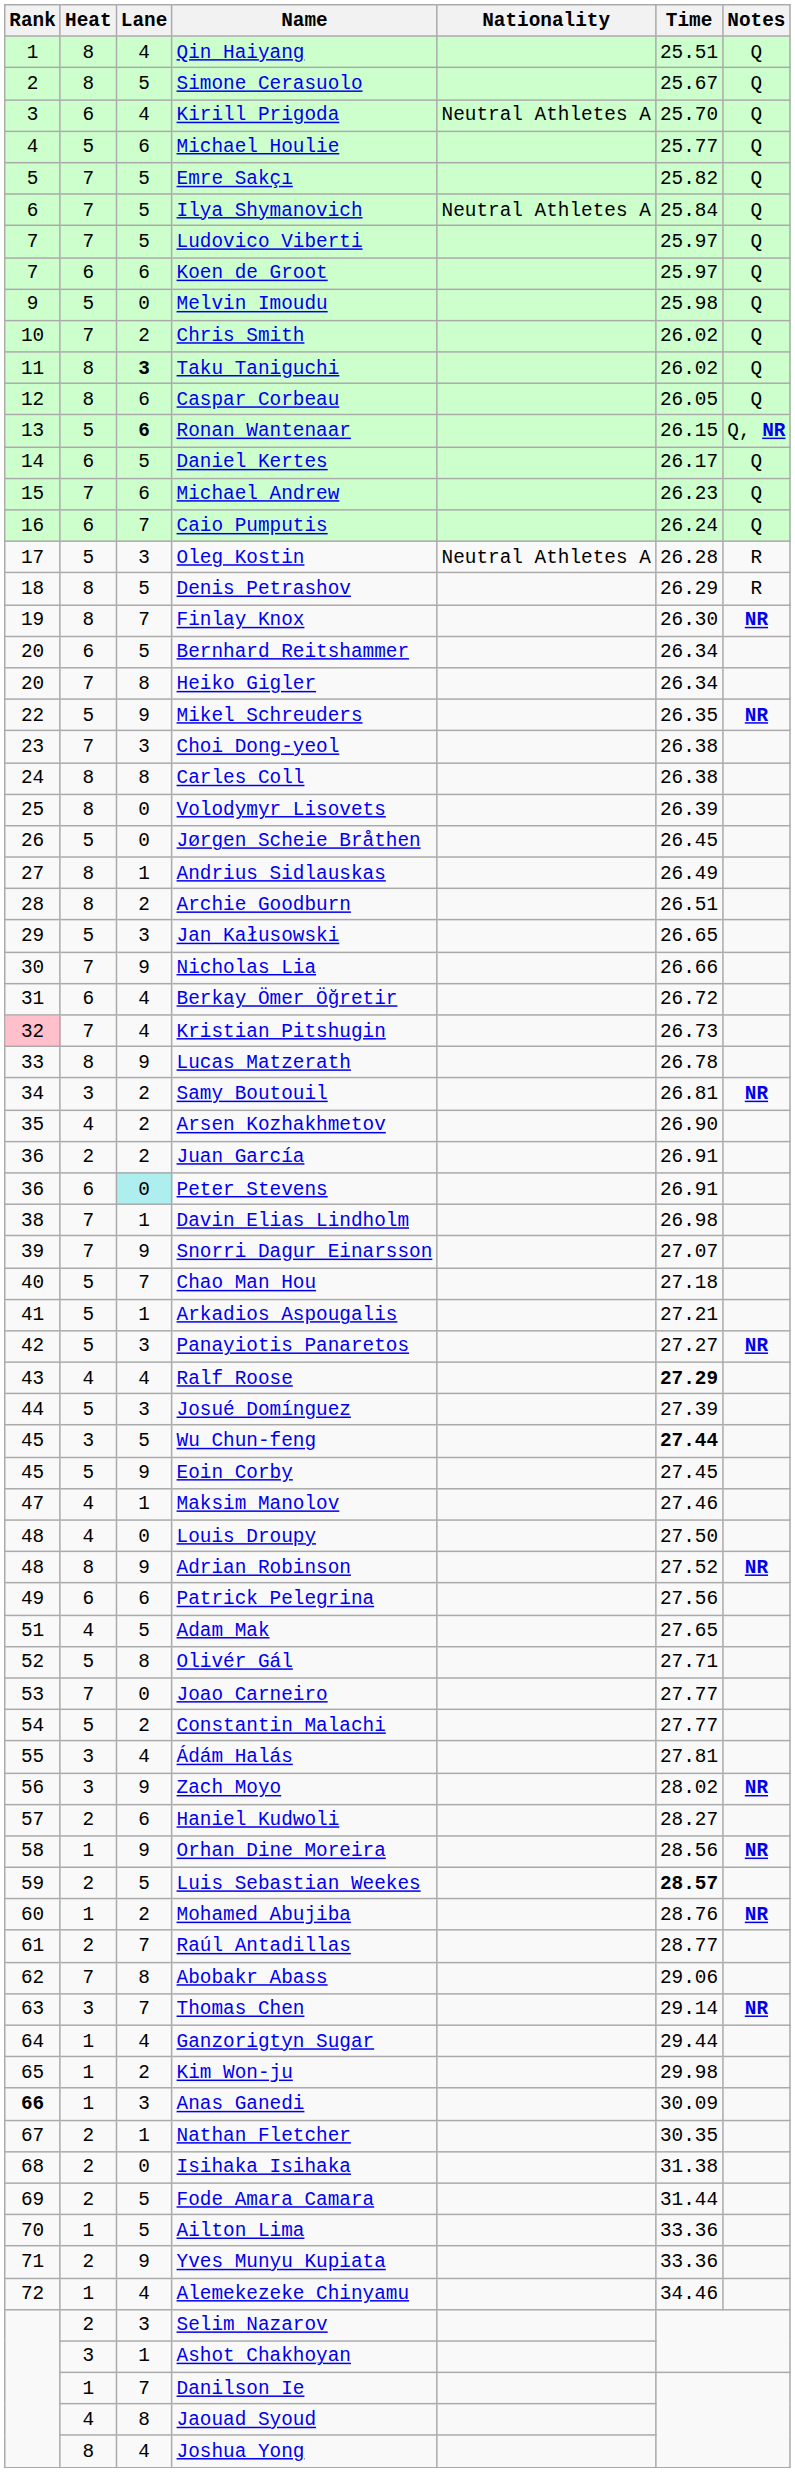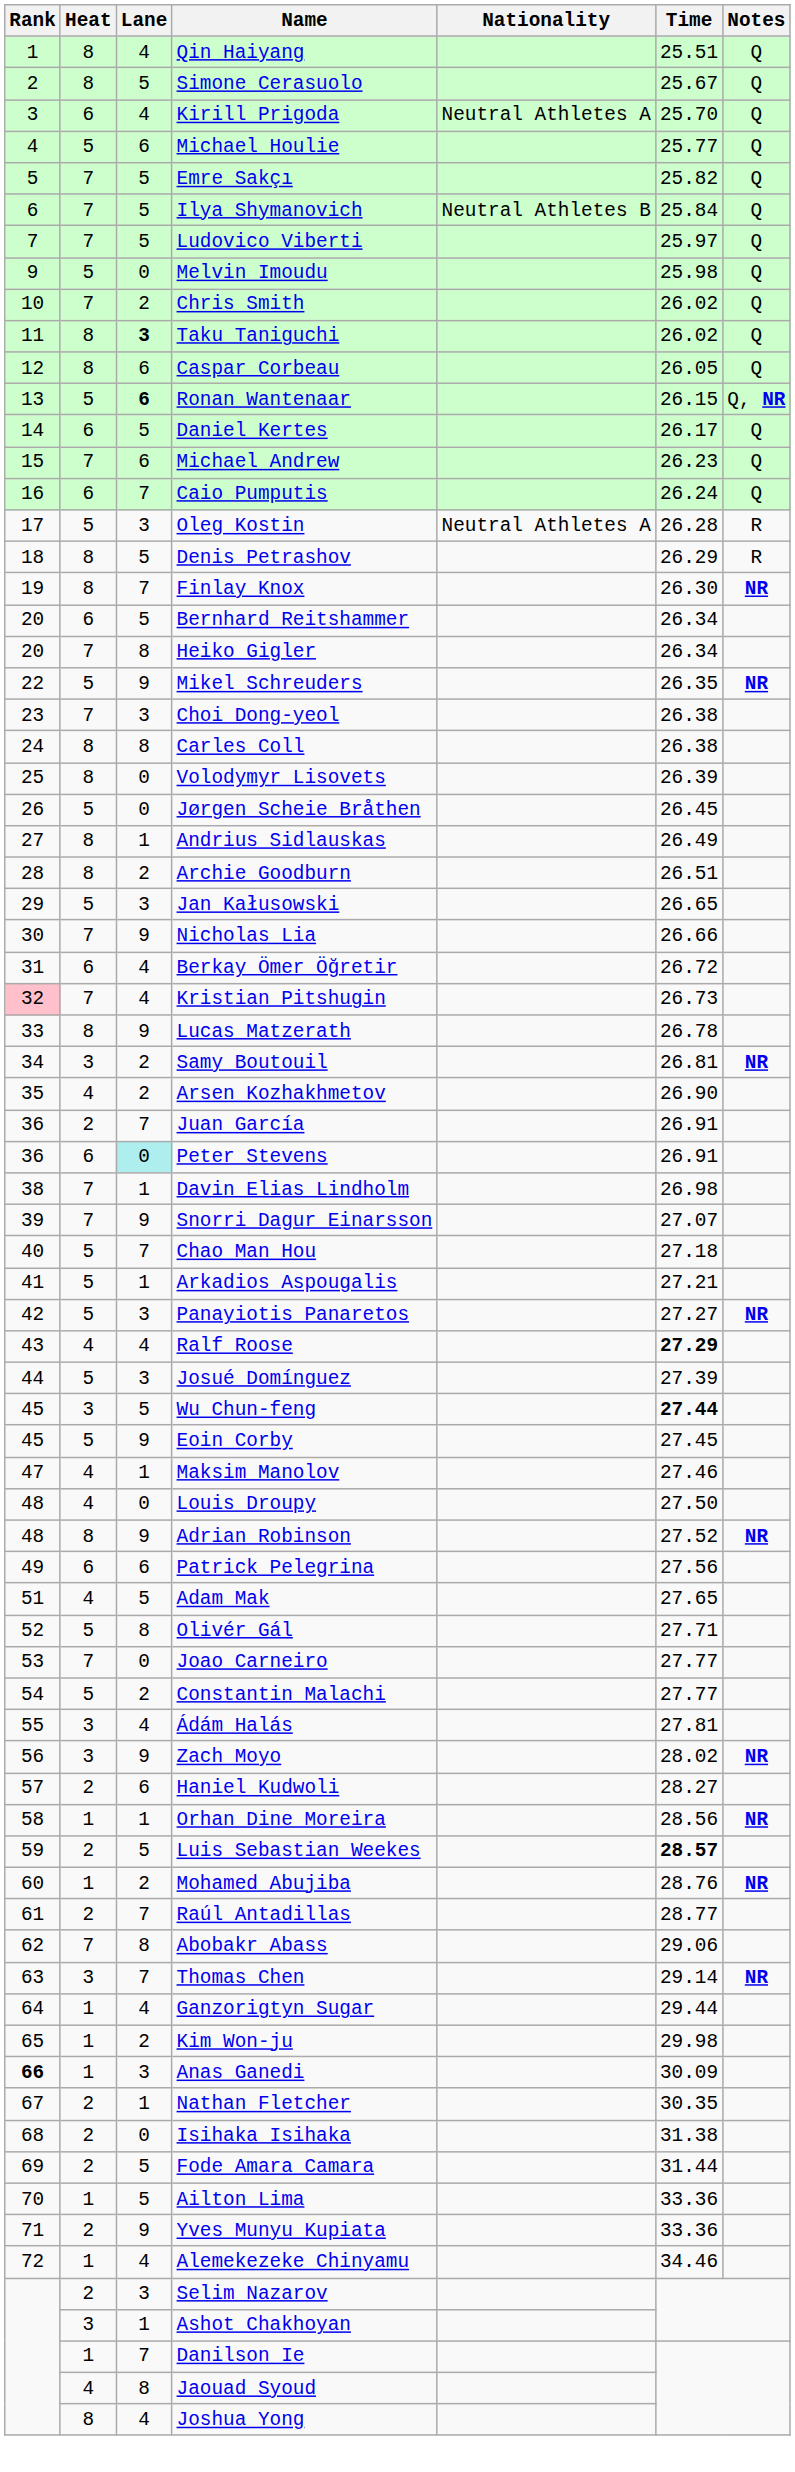 <table class="wikitable sortable" style="text-align:center">
 <tr>
 <th>Rank</th>
 <th>Heat</th>
 <th>Lane</th>
 <th>Name</th>
 <th>Nationality</th>
 <th>Time</th>
 <th>Notes</th>
 </tr>
 <tr bgcolor=ccffcc>
 <td>1</td>
 <td>8</td>
 <td>4</td>
 <td align=left><a href='#'>Qin Haiyang</a></td>
 <td align=left></td>
 <td>25.51</td>
 <td>Q</td>
 </tr>
 <tr bgcolor=ccffcc>
 <td>2</td>
 <td>8</td>
 <td>5</td>
 <td align=left><a href='#'>Simone Cerasuolo</a></td>
 <td align=left></td>
 <td>25.67</td>
 <td>Q</td>
 </tr>
 <tr bgcolor=ccffcc>
 <td>3</td>
 <td>6</td>
 <td>4</td>
 <td align=left><a href='#'>Kirill Prigoda</a></td>
 <td align=left> Neutral Athletes A</td>
 <td>25.70</td>
 <td>Q</td>
 </tr>
 <tr bgcolor=ccffcc>
 <td>4</td>
 <td>5</td>
 <td>6</td>
 <td align=left><a href='#'>Michael Houlie</a></td>
 <td align=left></td>
 <td>25.77</td>
 <td>Q</td>
 </tr>
 <tr bgcolor=ccffcc>
 <td>5</td>
 <td>7</td>
 <td>5</td>
 <td align=left><a href='#'>Emre Sakçı</a></td>
 <td align=left></td>
 <td>25.82</td>
 <td>Q</td>
 </tr>
 <tr bgcolor=ccffcc>
 <td>6</td>
 <td>7</td>
 <td>5</td>
 <td align=left><a href='#'>Ilya Shymanovich</a></td>
-<td align=left> Neutral Athletes A</td>
+<td align=left> Neutral Athletes B</td>
 <td>25.84</td>
 <td>Q</td>
 </tr>
 <tr bgcolor=ccffcc>
 <td>7</td>
 <td>7</td>
 <td>5</td>
 <td align=left><a href='#'>Ludovico Viberti</a></td>
-<td align=left></td>
-<td>25.97</td>
-<td>Q</td>
-</tr>
-<tr bgcolor=ccffcc>
-<td>7</td>
-<td>6</td>
-<td>6</td>
-<td align=left><a href='#'>Koen de Groot</a></td>
 <td align=left></td>
 <td>25.97</td>
 <td>Q</td>
 </tr>
 <tr bgcolor=ccffcc>
 <td>9</td>
 <td>5</td>
 <td>0</td>
 <td align=left><a href='#'>Melvin Imoudu</a></td>
 <td align=left></td>
 <td>25.98</td>
 <td>Q</td>
 </tr>
 <tr bgcolor=ccffcc>
 <td>10</td>
 <td>7</td>
 <td>2</td>
 <td align=left><a href='#'>Chris Smith</a></td>
 <td align=left></td>
 <td>26.02</td>
 <td>Q</td>
 </tr>
 <tr bgcolor=ccffcc>
 <td>11</td>
 <td>8</td>
 <td><strong>3</strong></td>
 <td align=left><a href='#'>Taku Taniguchi</a></td>
 <td align=left></td>
 <td>26.02</td>
 <td>Q</td>
 </tr>
 <tr bgcolor=ccffcc>
 <td>12</td>
 <td>8</td>
 <td>6</td>
 <td align=left><a href='#'>Caspar Corbeau</a></td>
 <td align=left></td>
 <td>26.05</td>
 <td>Q</td>
 </tr>
 <tr bgcolor=ccffcc>
 <td>13</td>
 <td>5</td>
 <td><strong>6</strong></td>
 <td align=left><a href='#'>Ronan Wantenaar</a></td>
 <td align=left></td>
 <td>26.15</td>
 <td>Q, <strong><a href='#'>NR</a></strong></td>
 </tr>
 <tr bgcolor=ccffcc>
 <td>14</td>
 <td>6</td>
 <td>5</td>
 <td align=left><a href='#'>Daniel Kertes</a></td>
 <td align=left></td>
 <td>26.17</td>
 <td>Q</td>
 </tr>
 <tr bgcolor=ccffcc>
 <td>15</td>
 <td>7</td>
 <td>6</td>
 <td align=left><a href='#'>Michael Andrew</a></td>
 <td align=left></td>
 <td>26.23</td>
 <td>Q</td>
 </tr>
 <tr bgcolor=ccffcc>
 <td>16</td>
 <td>6</td>
 <td>7</td>
 <td align=left><a href='#'>Caio Pumputis</a></td>
 <td align=left></td>
 <td>26.24</td>
 <td>Q</td>
 </tr>
 <tr>
 <td>17</td>
 <td>5</td>
 <td>3</td>
 <td align=left><a href='#'>Oleg Kostin</a></td>
 <td align=left> Neutral Athletes A</td>
 <td>26.28</td>
 <td>R</td>
 </tr>
 <tr>
 <td>18</td>
 <td>8</td>
 <td>5</td>
 <td align=left><a href='#'>Denis Petrashov</a></td>
 <td align=left></td>
 <td>26.29</td>
 <td>R</td>
 </tr>
 <tr>
 <td>19</td>
 <td>8</td>
 <td>7</td>
 <td align=left><a href='#'>Finlay Knox</a></td>
 <td align=left></td>
 <td>26.30</td>
 <td><strong><a href='#'>NR</a></strong></td>
 </tr>
 <tr>
 <td>20</td>
 <td>6</td>
 <td>5</td>
 <td align=left><a href='#'>Bernhard Reitshammer</a></td>
 <td align=left></td>
 <td>26.34</td>
 <td></td>
 </tr>
 <tr>
 <td>20</td>
 <td>7</td>
 <td>8</td>
 <td align=left><a href='#'>Heiko Gigler</a></td>
 <td align=left></td>
 <td>26.34</td>
 <td></td>
 </tr>
 <tr>
 <td>22</td>
 <td>5</td>
 <td>9</td>
 <td align=left><a href='#'>Mikel Schreuders</a></td>
 <td align=left></td>
 <td>26.35</td>
 <td><strong><a href='#'>NR</a></strong></td>
 </tr>
 <tr>
 <td>23</td>
 <td>7</td>
 <td>3</td>
 <td align=left><a href='#'>Choi Dong-yeol</a></td>
 <td align=left></td>
 <td>26.38</td>
 <td></td>
 </tr>
 <tr>
 <td>24</td>
 <td>8</td>
 <td>8</td>
 <td align=left><a href='#'>Carles Coll</a></td>
 <td align=left></td>
 <td>26.38</td>
 <td></td>
 </tr>
 <tr>
 <td>25</td>
 <td>8</td>
 <td>0</td>
 <td align=left><a href='#'>Volodymyr Lisovets</a></td>
 <td align=left></td>
 <td>26.39</td>
 <td></td>
 </tr>
 <tr>
 <td>26</td>
 <td>5</td>
 <td>0</td>
 <td align=left><a href='#'>Jørgen Scheie Bråthen</a></td>
 <td align=left></td>
 <td>26.45</td>
 <td></td>
 </tr>
 <tr>
 <td>27</td>
 <td>8</td>
 <td>1</td>
 <td align=left><a href='#'>Andrius Sidlauskas</a></td>
 <td align=left></td>
 <td>26.49</td>
 <td></td>
 </tr>
 <tr>
 <td>28</td>
 <td>8</td>
 <td>2</td>
 <td align=left><a href='#'>Archie Goodburn</a></td>
 <td align=left></td>
 <td>26.51</td>
 <td></td>
 </tr>
 <tr>
 <td>29</td>
 <td>5</td>
 <td>3</td>
 <td align=left><a href='#'>Jan Kałusowski</a></td>
 <td align=left></td>
 <td>26.65</td>
 <td></td>
 </tr>
 <tr>
 <td>30</td>
 <td>7</td>
 <td>9</td>
 <td align=left><a href='#'>Nicholas Lia</a></td>
 <td align=left></td>
 <td>26.66</td>
 <td></td>
 </tr>
 <tr>
 <td>31</td>
 <td>6</td>
 <td>4</td>
 <td align=left><a href='#'>Berkay Ömer Öğretir</a></td>
 <td align=left></td>
 <td>26.72</td>
 <td></td>
 </tr>
 <tr>
 <td style="background: pink;">32</td>
 <td>7</td>
 <td>4</td>
 <td align=left><a href='#'>Kristian Pitshugin</a></td>
 <td align=left></td>
 <td>26.73</td>
 <td></td>
 </tr>
 <tr>
 <td>33</td>
 <td>8</td>
 <td>9</td>
 <td align=left><a href='#'>Lucas Matzerath</a></td>
 <td align=left></td>
 <td>26.78</td>
 <td></td>
 </tr>
 <tr>
 <td>34</td>
 <td>3</td>
 <td>2</td>
 <td align=left><a href='#'>Samy Boutouil</a></td>
 <td align=left></td>
 <td>26.81</td>
 <td><strong><a href='#'>NR</a></strong></td>
 </tr>
 <tr>
 <td>35</td>
 <td>4</td>
 <td>2</td>
 <td align=left><a href='#'>Arsen Kozhakhmetov</a></td>
 <td align=left></td>
 <td>26.90</td>
 <td></td>
 </tr>
 <tr>
 <td>36</td>
 <td>2</td>
-<td>2</td>
+<td>7</td>
 <td align=left><a href='#'>Juan García</a></td>
 <td align=left></td>
 <td>26.91</td>
 <td></td>
 </tr>
 <tr>
 <td>36</td>
 <td>6</td>
 <td style="background: paleturquoise;">0</td>
 <td align=left><a href='#'>Peter Stevens</a></td>
 <td align=left></td>
 <td>26.91</td>
 <td></td>
 </tr>
 <tr>
 <td>38</td>
 <td>7</td>
 <td>1</td>
 <td align=left><a href='#'>Davin Elias Lindholm</a></td>
 <td align=left></td>
 <td>26.98</td>
 <td></td>
 </tr>
 <tr>
 <td>39</td>
 <td>7</td>
 <td>9</td>
 <td align=left><a href='#'>Snorri Dagur Einarsson</a></td>
 <td align=left></td>
 <td>27.07</td>
 <td></td>
 </tr>
 <tr>
 <td>40</td>
 <td>5</td>
 <td>7</td>
 <td align=left><a href='#'>Chao Man Hou</a></td>
 <td align=left></td>
 <td>27.18</td>
 <td></td>
 </tr>
 <tr>
 <td>41</td>
 <td>5</td>
 <td>1</td>
 <td align=left><a href='#'>Arkadios Aspougalis</a></td>
 <td align=left></td>
 <td>27.21</td>
 <td></td>
 </tr>
 <tr>
 <td>42</td>
 <td>5</td>
 <td>3</td>
 <td align=left><a href='#'>Panayiotis Panaretos</a></td>
 <td align=left></td>
 <td>27.27</td>
 <td><strong><a href='#'>NR</a></strong></td>
 </tr>
 <tr>
 <td>43</td>
 <td>4</td>
 <td>4</td>
 <td align=left><a href='#'>Ralf Roose</a></td>
 <td align=left></td>
 <td><strong>27.29</strong></td>
 <td></td>
 </tr>
 <tr>
 <td>44</td>
 <td>5</td>
 <td>3</td>
 <td align=left><a href='#'>Josué Domínguez</a></td>
 <td align=left></td>
 <td>27.39</td>
 <td></td>
 </tr>
 <tr>
 <td>45</td>
 <td>3</td>
 <td>5</td>
 <td align=left><a href='#'>Wu Chun-feng</a></td>
 <td align=left></td>
 <td><strong>27.44</strong></td>
 <td></td>
 </tr>
 <tr>
 <td>45</td>
 <td>5</td>
 <td>9</td>
 <td align=left><a href='#'>Eoin Corby</a></td>
 <td align=left></td>
 <td>27.45</td>
 <td></td>
 </tr>
 <tr>
 <td>47</td>
 <td>4</td>
 <td>1</td>
 <td align=left><a href='#'>Maksim Manolov</a></td>
 <td align=left></td>
 <td>27.46</td>
 <td></td>
 </tr>
 <tr>
 <td>48</td>
 <td>4</td>
 <td>0</td>
 <td align=left><a href='#'>Louis Droupy</a></td>
 <td align=left></td>
 <td>27.50</td>
 <td></td>
 </tr>
 <tr>
 <td>48</td>
 <td>8</td>
 <td>9</td>
 <td align=left><a href='#'>Adrian Robinson</a></td>
 <td align=left></td>
 <td>27.52</td>
 <td><strong><a href='#'>NR</a></strong></td>
 </tr>
 <tr>
 <td>49</td>
 <td>6</td>
 <td>6</td>
 <td align=left><a href='#'>Patrick Pelegrina</a></td>
 <td align=left></td>
 <td>27.56</td>
 <td></td>
 </tr>
 <tr>
 <td>51</td>
 <td>4</td>
 <td>5</td>
 <td align=left><a href='#'>Adam Mak</a></td>
 <td align=left></td>
 <td>27.65</td>
 <td></td>
 </tr>
 <tr>
 <td>52</td>
 <td>5</td>
 <td>8</td>
 <td align=left><a href='#'>Olivér Gál</a></td>
 <td align=left></td>
 <td>27.71</td>
 <td></td>
 </tr>
 <tr>
 <td>53</td>
 <td>7</td>
 <td>0</td>
 <td align=left><a href='#'>Joao Carneiro</a></td>
 <td align=left></td>
 <td>27.77</td>
 <td></td>
 </tr>
 <tr>
 <td>54</td>
 <td>5</td>
 <td>2</td>
 <td align=left><a href='#'>Constantin Malachi</a></td>
 <td align=left></td>
 <td>27.77</td>
 <td></td>
 </tr>
 <tr>
 <td>55</td>
 <td>3</td>
 <td>4</td>
 <td align=left><a href='#'>Ádám Halás</a></td>
 <td align=left></td>
 <td>27.81</td>
 <td></td>
 </tr>
 <tr>
 <td>56</td>
 <td>3</td>
 <td>9</td>
 <td align=left><a href='#'>Zach Moyo</a></td>
 <td align=left></td>
 <td>28.02</td>
 <td><strong><a href='#'>NR</a></strong></td>
 </tr>
 <tr>
 <td>57</td>
 <td>2</td>
 <td>6</td>
 <td align=left><a href='#'>Haniel Kudwoli</a></td>
 <td align=left></td>
 <td>28.27</td>
 <td></td>
 </tr>
 <tr>
 <td>58</td>
 <td>1</td>
-<td>9</td>
+<td>1</td>
 <td align=left><a href='#'>Orhan Dine Moreira</a></td>
 <td align=left></td>
 <td>28.56</td>
 <td><strong><a href='#'>NR</a></strong></td>
 </tr>
 <tr>
 <td>59</td>
 <td>2</td>
 <td>5</td>
 <td align=left><a href='#'>Luis Sebastian Weekes</a></td>
 <td align=left></td>
 <td><strong>28.57</strong></td>
 <td></td>
 </tr>
 <tr>
 <td>60</td>
 <td>1</td>
 <td>2</td>
 <td align=left><a href='#'>Mohamed Abujiba</a></td>
 <td align=left></td>
 <td>28.76</td>
 <td><strong><a href='#'>NR</a></strong></td>
 </tr>
 <tr>
 <td>61</td>
 <td>2</td>
 <td>7</td>
 <td align=left><a href='#'>Raúl Antadillas</a></td>
 <td align=left></td>
 <td>28.77</td>
 <td></td>
 </tr>
 <tr>
 <td>62</td>
 <td>7</td>
 <td>8</td>
 <td align=left><a href='#'>Abobakr Abass</a></td>
 <td align=left></td>
 <td>29.06</td>
 <td></td>
 </tr>
 <tr>
 <td>63</td>
 <td>3</td>
 <td>7</td>
 <td align=left><a href='#'>Thomas Chen</a></td>
 <td align=left></td>
 <td>29.14</td>
 <td><strong><a href='#'>NR</a></strong></td>
 </tr>
 <tr>
 <td>64</td>
 <td>1</td>
 <td>4</td>
 <td align=left><a href='#'>Ganzorigtyn Sugar</a></td>
 <td align=left></td>
 <td>29.44</td>
 <td></td>
 </tr>
 <tr>
 <td>65</td>
 <td>1</td>
 <td>2</td>
 <td align=left><a href='#'>Kim Won-ju</a></td>
 <td align=left></td>
 <td>29.98</td>
 <td></td>
 </tr>
 <tr>
 <td><strong>66</strong></td>
 <td>1</td>
 <td>3</td>
 <td align=left><a href='#'>Anas Ganedi</a></td>
 <td align=left></td>
 <td>30.09</td>
 <td></td>
 </tr>
 <tr>
 <td>67</td>
 <td>2</td>
 <td>1</td>
 <td align=left><a href='#'>Nathan Fletcher</a></td>
 <td align=left></td>
 <td>30.35</td>
 <td></td>
 </tr>
 <tr>
 <td>68</td>
 <td>2</td>
 <td>0</td>
 <td align=left><a href='#'>Isihaka Isihaka</a></td>
 <td align=left></td>
 <td>31.38</td>
 <td></td>
 </tr>
 <tr>
 <td>69</td>
 <td>2</td>
 <td>5</td>
 <td align=left><a href='#'>Fode Amara Camara</a></td>
 <td align=left></td>
 <td>31.44</td>
 <td></td>
 </tr>
 <tr>
 <td>70</td>
 <td>1</td>
 <td>5</td>
 <td align=left><a href='#'>Ailton Lima</a></td>
 <td align=left></td>
 <td>33.36</td>
 <td></td>
 </tr>
 <tr>
 <td>71</td>
 <td>2</td>
 <td>9</td>
 <td align=left><a href='#'>Yves Munyu Kupiata</a></td>
 <td align=left></td>
 <td>33.36</td>
 <td></td>
 </tr>
 <tr>
 <td>72</td>
 <td>1</td>
 <td>4</td>
 <td align=left><a href='#'>Alemekezeke Chinyamu</a></td>
 <td align=left></td>
 <td>34.46</td>
 <td></td>
 </tr>
 <tr>
 <td rowspan=5></td>
 <td>2</td>
 <td>3</td>
 <td align=left><a href='#'>Selim Nazarov</a></td>
 <td align=left></td>
 <td colspan=2 rowspan=2></td>
 </tr>
 <tr>
 <td>3</td>
 <td>1</td>
 <td align=left><a href='#'>Ashot Chakhoyan</a></td>
 <td align=left></td>
 </tr>
 <tr>
 <td>1</td>
 <td>7</td>
 <td align=left><a href='#'>Danilson Ie</a></td>
 <td align=left></td>
 <td colspan="2" rowspan="3"></td>
 </tr>
 <tr>
 <td>4</td>
 <td>8</td>
 <td align=left><a href='#'>Jaouad Syoud</a></td>
 <td align=left></td>
 </tr>
 <tr>
 <td>8</td>
 <td>4</td>
 <td align=left><a href='#'>Joshua Yong</a></td>
 <td align=left></td>
 </tr>
 </table>
